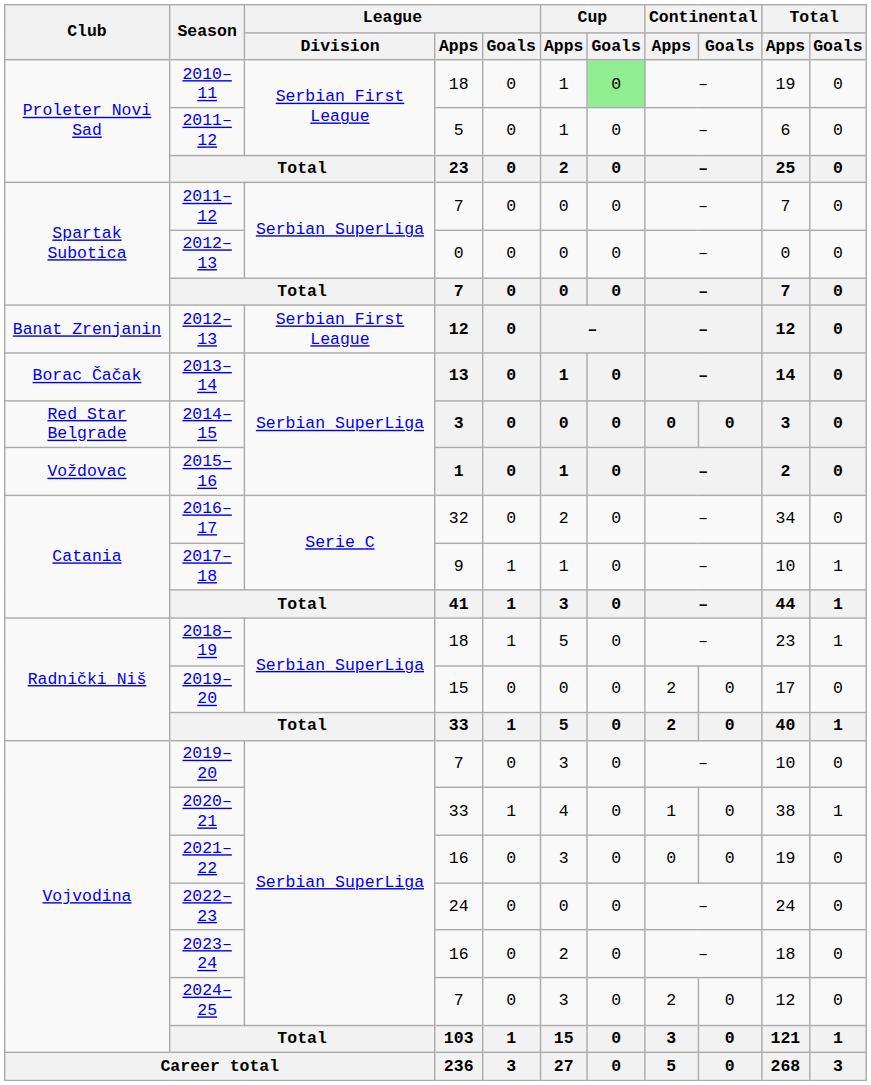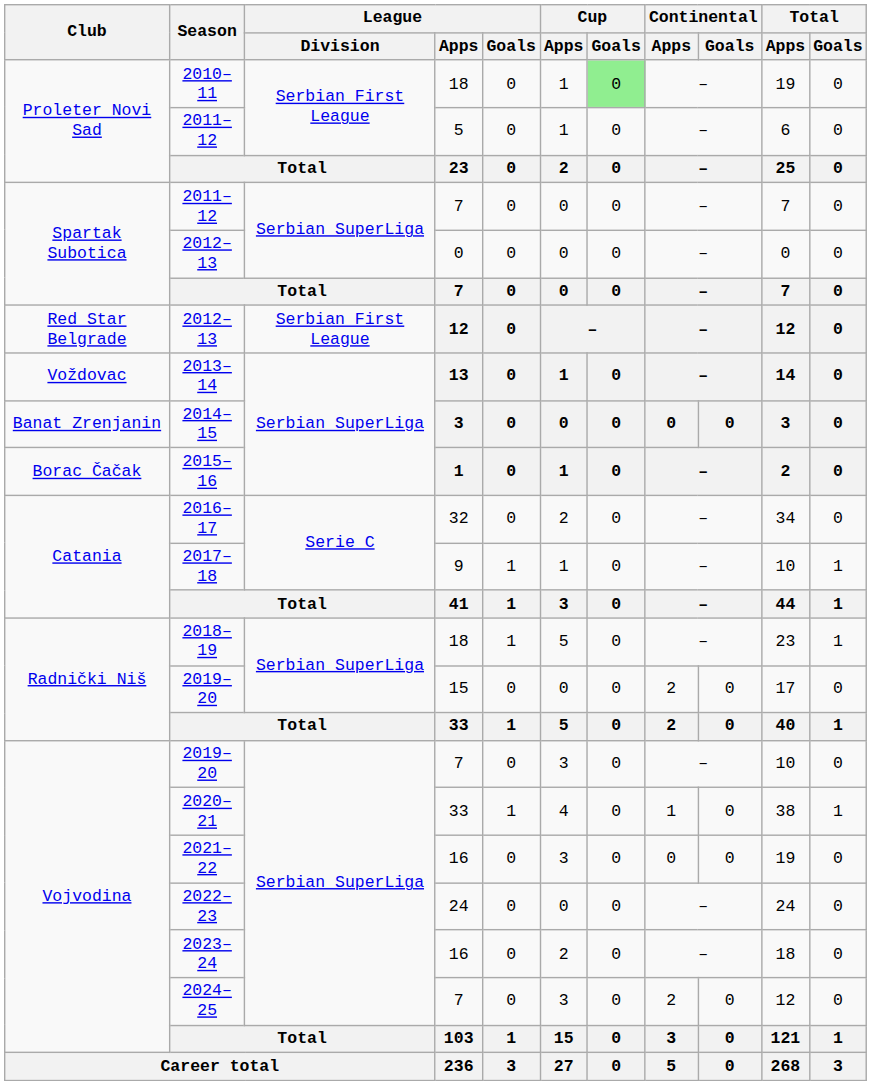 <table class="wikitable" style="text-align:center;font-size:90%">
 <tr>
 <th rowspan="2">Club</th>
 <th rowspan="2">Season</th>
 <th colspan="3">League</th>
 <th colspan="2">Cup</th>
 <th colspan="2">Continental</th>
 <th colspan="2">Total</th>
 </tr>
 <tr>
 <th>Division</th>
 <th>Apps</th>
 <th>Goals</th>
 <th>Apps</th>
 <th>Goals</th>
 <th>Apps</th>
 <th>Goals</th>
 <th>Apps</th>
 <th>Goals</th>
 </tr>
 <tr>
 <td rowspan="3"><a href='#'>Proleter Novi Sad</a></td>
 <td><a href='#'>2010–11</a></td>
 <td rowspan="2"><a href='#'>Serbian First League</a></td>
 <td>18</td>
 <td>0</td>
 <td>1</td>
 <td style="background: lightgreen;">0</td>
 <td colspan="2">–</td>
 <td>19</td>
 <td>0</td>
 </tr>
 <tr>
 <td><a href='#'>2011–12</a></td>
 <td>5</td>
 <td>0</td>
 <td>1</td>
 <td>0</td>
 <td colspan="2">–</td>
 <td>6</td>
 <td>0</td>
 </tr>
 <tr>
 <th colspan="2">Total</th>
 <th>23</th>
 <th>0</th>
 <th>2</th>
 <th>0</th>
 <th colspan="2">–</th>
 <th>25</th>
 <th>0</th>
 </tr>
 <tr>
 <td rowspan="3"><a href='#'>Spartak Subotica</a></td>
 <td><a href='#'>2011–12</a></td>
 <td rowspan="2"><a href='#'>Serbian SuperLiga</a></td>
 <td>7</td>
 <td>0</td>
 <td>0</td>
 <td>0</td>
 <td colspan="2">–</td>
 <td>7</td>
 <td>0</td>
 </tr>
 <tr>
 <td><a href='#'>2012–13</a></td>
 <td>0</td>
 <td>0</td>
 <td>0</td>
 <td>0</td>
 <td colspan="2">–</td>
 <td>0</td>
 <td>0</td>
 </tr>
 <tr>
 <th colspan="2">Total</th>
 <th>7</th>
 <th>0</th>
 <th>0</th>
 <th>0</th>
 <th colspan="2">–</th>
 <th>7</th>
 <th>0</th>
 </tr>
 <tr>
-<td><a href='#'>Banat Zrenjanin</a></td>
+<td><a href='#'>Red Star Belgrade</a></td>
 <td><a href='#'>2012–13</a></td>
 <td><a href='#'>Serbian First League</a></td>
 <th>12</th>
 <th>0</th>
 <th colspan="2">–</th>
 <th colspan="2">–</th>
 <th>12</th>
 <th>0</th>
 </tr>
 <tr>
-<td><a href='#'>Borac Čačak</a></td>
+<td><a href='#'>Voždovac</a></td>
 <td><a href='#'>2013–14</a></td>
 <td rowspan="3"><a href='#'>Serbian SuperLiga</a></td>
 <th>13</th>
 <th>0</th>
 <th>1</th>
 <th>0</th>
 <th colspan="2">–</th>
 <th>14</th>
 <th>0</th>
 </tr>
 <tr>
-<td><a href='#'>Red Star Belgrade</a></td>
+<td><a href='#'>Banat Zrenjanin</a></td>
 <td><a href='#'>2014–15</a></td>
 <th>3</th>
 <th>0</th>
 <th>0</th>
 <th>0</th>
 <th>0</th>
 <th>0</th>
 <th>3</th>
 <th>0</th>
 </tr>
 <tr>
-<td><a href='#'>Voždovac</a></td>
+<td><a href='#'>Borac Čačak</a></td>
 <td><a href='#'>2015–16</a></td>
 <th>1</th>
 <th>0</th>
 <th>1</th>
 <th>0</th>
 <th colspan="2">–</th>
 <th>2</th>
 <th>0</th>
 </tr>
 <tr>
 <td rowspan="3"><a href='#'>Catania</a></td>
 <td><a href='#'>2016–17</a></td>
 <td rowspan="2"><a href='#'>Serie C</a></td>
 <td>32</td>
 <td>0</td>
 <td>2</td>
 <td>0</td>
 <td colspan="2">–</td>
 <td>34</td>
 <td>0</td>
 </tr>
 <tr>
 <td><a href='#'>2017–18</a></td>
 <td>9</td>
 <td>1</td>
 <td>1</td>
 <td>0</td>
 <td colspan="2">–</td>
 <td>10</td>
 <td>1</td>
 </tr>
 <tr>
 <th colspan="2">Total</th>
 <th>41</th>
 <th>1</th>
 <th>3</th>
 <th>0</th>
 <th colspan="2">–</th>
 <th>44</th>
 <th>1</th>
 </tr>
 <tr>
 <td rowspan="3"><a href='#'>Radnički Niš</a></td>
 <td><a href='#'>2018–19</a></td>
 <td rowspan="2"><a href='#'>Serbian SuperLiga</a></td>
 <td>18</td>
 <td>1</td>
 <td>5</td>
 <td>0</td>
 <td colspan="2">–</td>
 <td>23</td>
 <td>1</td>
 </tr>
 <tr>
 <td><a href='#'>2019–20</a></td>
 <td>15</td>
 <td>0</td>
 <td>0</td>
 <td>0</td>
 <td>2</td>
 <td>0</td>
 <td>17</td>
 <td>0</td>
 </tr>
 <tr>
 <th colspan="2">Total</th>
 <th>33</th>
 <th>1</th>
 <th>5</th>
 <th>0</th>
 <th>2</th>
 <th>0</th>
 <th>40</th>
 <th>1</th>
 </tr>
 <tr>
 <td rowspan="7"><a href='#'>Vojvodina</a></td>
 <td><a href='#'>2019–20</a></td>
 <td rowspan="6"><a href='#'>Serbian SuperLiga</a></td>
 <td>7</td>
 <td>0</td>
 <td>3</td>
 <td>0</td>
 <td colspan="2">–</td>
 <td>10</td>
 <td>0</td>
 </tr>
 <tr>
 <td><a href='#'>2020–21</a></td>
 <td>33</td>
 <td>1</td>
 <td>4</td>
 <td>0</td>
 <td>1</td>
 <td>0</td>
 <td>38</td>
 <td>1</td>
 </tr>
 <tr>
 <td><a href='#'>2021–22</a></td>
 <td>16</td>
 <td>0</td>
 <td>3</td>
 <td>0</td>
 <td>0</td>
 <td>0</td>
 <td>19</td>
 <td>0</td>
 </tr>
 <tr>
 <td><a href='#'>2022–23</a></td>
 <td>24</td>
 <td>0</td>
 <td>0</td>
 <td>0</td>
 <td colspan="2">–</td>
 <td>24</td>
 <td>0</td>
 </tr>
 <tr>
 <td><a href='#'>2023–24</a></td>
 <td>16</td>
 <td>0</td>
 <td>2</td>
 <td>0</td>
 <td colspan="2">–</td>
 <td>18</td>
 <td>0</td>
 </tr>
 <tr>
 <td><a href='#'>2024–25</a></td>
 <td>7</td>
 <td>0</td>
 <td>3</td>
 <td>0</td>
 <td>2</td>
 <td>0</td>
 <td>12</td>
 <td>0</td>
 </tr>
 <tr>
 <th colspan="2">Total</th>
 <th>103</th>
 <th>1</th>
 <th>15</th>
 <th>0</th>
 <th>3</th>
 <th>0</th>
 <th>121</th>
 <th>1</th>
 </tr>
 <tr>
 <th colspan="3">Career total</th>
 <th>236</th>
 <th>3</th>
 <th>27</th>
 <th>0</th>
 <th>5</th>
 <th>0</th>
 <th>268</th>
 <th>3</th>
 </tr>
 </table>
